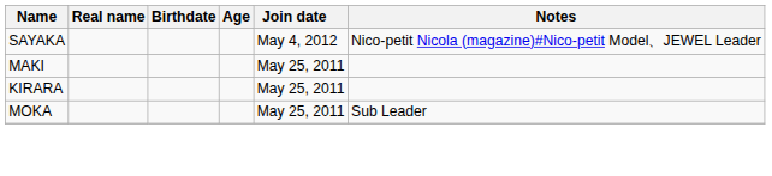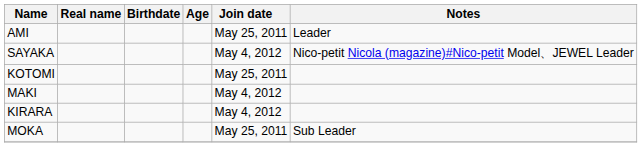 <table class="wikitable" style="text-align:left">
 <tr>
 <th class="unsortable">Name</th>
 <th>Real name</th>
 <th>Birthdate</th>
 <th class="unsortable">Age</th>
 <th style="padding-right:17px">Join date</th>
 <th class="unsortable" style="padding-right:2.5em; padding-left:2.5em; ">Notes</th>
 </tr>
 <tr>
+<td>AMI</td>
+<td></td>
+<td></td>
+<td align="center"></td>
+<td>May 25, 2011</td>
+<td>Leader</td>
+</tr>
+<tr>
 <td>SAYAKA</td>
 <td></td>
 <td></td>
 <td align="center"></td>
 <td>May 4, 2012</td>
 <td>Nico-petit <a href='#'>Nicola (magazine)#Nico-petit</a> Model、JEWEL Leader</td>
 </tr>
 <tr>
-<td>MAKI</td>
+<td>KOTOMI</td>
 <td></td>
 <td></td>
 <td align="center"></td>
 <td>May 25, 2011</td>
 <td></td>
 </tr>
 <tr>
+<td>MAKI</td>
+<td></td>
+<td></td>
+<td align="center"></td>
+<td>May 4, 2012</td>
+<td></td>
+</tr>
+<tr>
 <td>KIRARA</td>
 <td></td>
 <td></td>
 <td align="center"></td>
-<td>May 25, 2011</td>
+<td>May 4, 2012</td>
 <td></td>
 </tr>
 <tr>
 <td>MOKA</td>
 <td></td>
 <td></td>
 <td align="center"></td>
 <td>May 25, 2011</td>
 <td>Sub Leader</td>
 </tr>
 <tr>
 </tr>
 </table>
